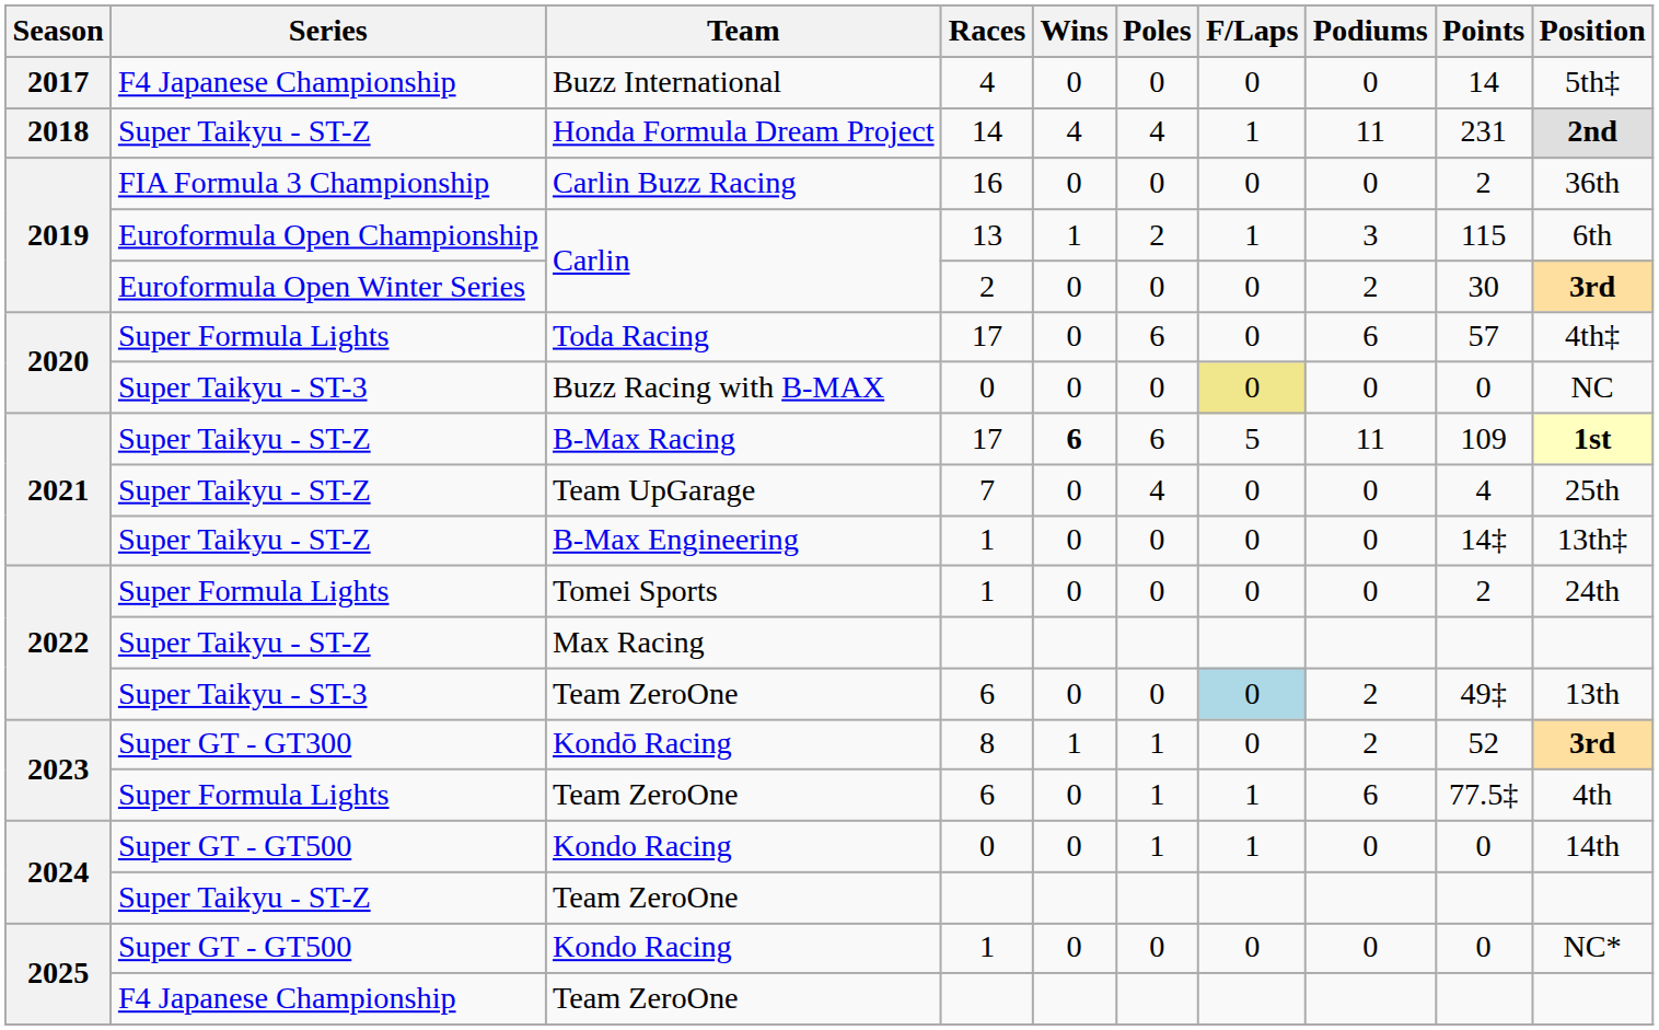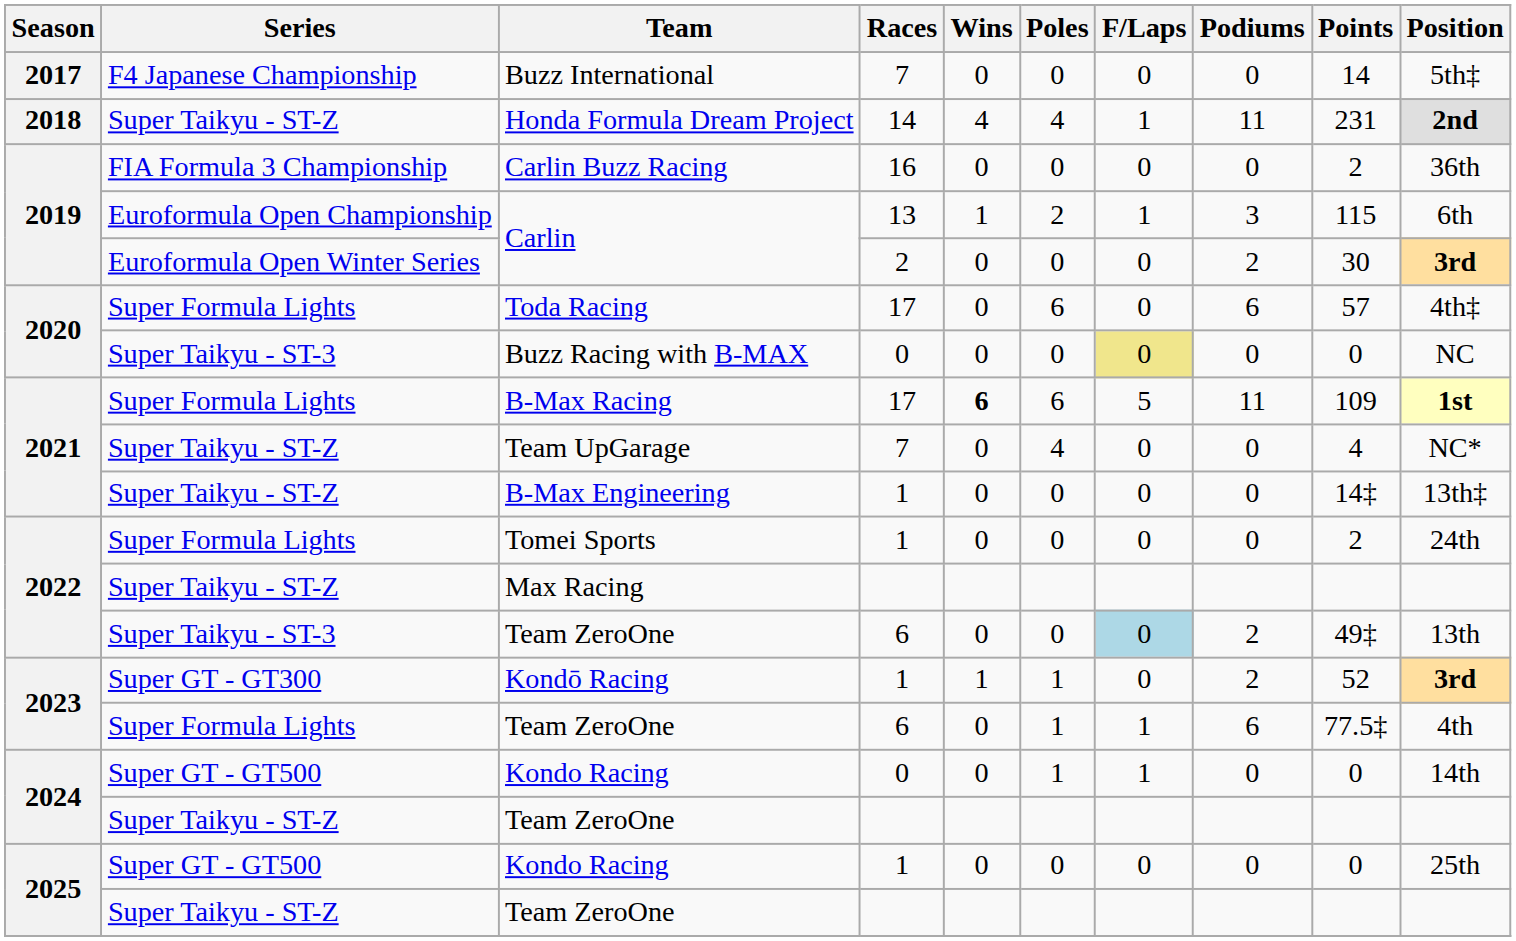 <table class="wikitable" style="font-size: 90%; text-align:center">
 <tr>
 <th>Season</th>
 <th>Series</th>
 <th>Team</th>
 <th>Races</th>
 <th>Wins</th>
 <th>Poles</th>
 <th>F/Laps</th>
 <th>Podiums</th>
 <th>Points</th>
 <th>Position</th>
 </tr>
 <tr>
 <th>2017</th>
 <td align=left><a href='#'>F4 Japanese Championship</a></td>
 <td align=left>Buzz International</td>
-<td>4</td>
+<td>7</td>
 <td>0</td>
 <td>0</td>
 <td>0</td>
 <td>0</td>
 <td>14</td>
 <td>5th‡</td>
 </tr>
 <tr>
 <th>2018</th>
 <td align=left><a href='#'>Super Taikyu - ST-Z</a></td>
 <td align=left><a href='#'>Honda Formula Dream Project</a></td>
 <td>14</td>
 <td>4</td>
 <td>4</td>
 <td>1</td>
 <td>11</td>
 <td>231</td>
 <td style="background:#DFDFDF;"><strong>2nd</strong></td>
 </tr>
 <tr>
 <th rowspan=3>2019</th>
 <td align=left><a href='#'>FIA Formula 3 Championship</a></td>
 <td align=left><a href='#'>Carlin Buzz Racing</a></td>
 <td>16</td>
 <td>0</td>
 <td>0</td>
 <td>0</td>
 <td>0</td>
 <td>2</td>
 <td>36th</td>
 </tr>
 <tr>
 <td align=left><a href='#'>Euroformula Open Championship</a></td>
 <td rowspan=2 align=left><a href='#'>Carlin</a></td>
 <td>13</td>
 <td>1</td>
 <td>2</td>
 <td>1</td>
 <td>3</td>
 <td>115</td>
 <td>6th</td>
 </tr>
 <tr>
 <td align=left><a href='#'>Euroformula Open Winter Series</a></td>
 <td>2</td>
 <td>0</td>
 <td>0</td>
 <td>0</td>
 <td>2</td>
 <td>30</td>
 <td style="background:#FFDF9F;"><strong>3rd</strong></td>
 </tr>
 <tr>
 <th rowspan=2>2020</th>
 <td align=left><a href='#'>Super Formula Lights</a></td>
 <td align=left><a href='#'>Toda Racing</a></td>
 <td>17</td>
 <td>0</td>
 <td>6</td>
 <td>0</td>
 <td>6</td>
 <td>57</td>
 <td>4th‡</td>
 </tr>
 <tr>
 <td align=left><a href='#'>Super Taikyu - ST-3</a></td>
 <td align=left>Buzz Racing with <a href='#'>B-MAX</a></td>
 <td>0</td>
 <td>0</td>
 <td>0</td>
 <td style="background: khaki;">0</td>
 <td>0</td>
 <td>0</td>
 <td>NC</td>
 </tr>
 <tr>
 <th rowspan="3">2021</th>
-<td align=left><a href='#'>Super Taikyu - ST-Z</a></td>
+<td align=left><a href='#'>Super Formula Lights</a></td>
 <td align=left><a href='#'>B-Max Racing</a></td>
 <td>17</td>
 <td><strong>6</strong></td>
 <td>6</td>
 <td>5</td>
 <td>11</td>
 <td>109</td>
 <td style="background:#FFFFBF;"><strong>1st</strong></td>
 </tr>
 <tr>
 <td align=left><a href='#'>Super Taikyu - ST-Z</a></td>
 <td align=left>Team UpGarage</td>
 <td>7</td>
 <td>0</td>
 <td>4</td>
 <td>0</td>
 <td>0</td>
 <td>4</td>
-<td>25th</td>
+<td>NC*</td>
 </tr>
 <tr>
 <td align=left><a href='#'>Super Taikyu - ST-Z</a></td>
 <td align=left><a href='#'>B-Max Engineering</a></td>
 <td>1</td>
 <td>0</td>
 <td>0</td>
 <td>0</td>
 <td>0</td>
 <td>14‡</td>
 <td>13th‡</td>
 </tr>
 <tr>
 <th rowspan="3">2022</th>
 <td align=left><a href='#'>Super Formula Lights</a></td>
 <td align=left>Tomei Sports</td>
 <td>1</td>
 <td>0</td>
 <td>0</td>
 <td>0</td>
 <td>0</td>
 <td>2</td>
 <td>24th</td>
 </tr>
 <tr>
 <td align=left><a href='#'>Super Taikyu - ST-Z</a></td>
 <td align=left>Max Racing</td>
 <td></td>
 <td></td>
 <td></td>
 <td></td>
 <td></td>
 <td></td>
 <td></td>
 </tr>
 <tr>
 <td align=left><a href='#'>Super Taikyu - ST-3</a></td>
 <td align=left>Team ZeroOne</td>
 <td>6</td>
 <td>0</td>
 <td>0</td>
 <td style="background: lightblue;">0</td>
 <td>2</td>
 <td>49‡</td>
 <td>13th</td>
 </tr>
 <tr>
 <th rowspan="2">2023</th>
 <td align=left><a href='#'>Super GT - GT300</a></td>
 <td align=left><a href='#'>Kondō Racing</a></td>
-<td>8</td>
+<td>1</td>
 <td>1</td>
 <td>1</td>
 <td>0</td>
 <td>2</td>
 <td>52</td>
 <td style="background:#FFDF9F;"><strong>3rd</strong></td>
 </tr>
 <tr>
 <td align=left><a href='#'>Super Formula Lights</a></td>
 <td align=left>Team ZeroOne</td>
 <td>6</td>
 <td>0</td>
 <td>1</td>
 <td>1</td>
 <td>6</td>
 <td>77.5‡</td>
 <td>4th</td>
 </tr>
 <tr>
 <th rowspan="2">2024</th>
 <td align=left><a href='#'>Super GT - GT500</a></td>
 <td align=left><a href='#'>Kondo Racing</a></td>
 <td>0</td>
 <td>0</td>
 <td>1</td>
 <td>1</td>
 <td>0</td>
 <td>0</td>
 <td>14th</td>
 </tr>
 <tr>
 <td align=left><a href='#'>Super Taikyu - ST-Z</a></td>
 <td align=left>Team ZeroOne</td>
 <td></td>
 <td></td>
 <td></td>
 <td></td>
 <td></td>
 <td></td>
 <td></td>
 </tr>
 <tr>
 <th rowspan=2>2025</th>
 <td align=left><a href='#'>Super GT - GT500</a></td>
 <td align=left><a href='#'>Kondo Racing</a></td>
 <td>1</td>
 <td>0</td>
 <td>0</td>
 <td>0</td>
 <td>0</td>
 <td>0</td>
-<td>NC*</td>
+<td>25th</td>
 </tr>
 <tr>
-<td align=left><a href='#'>F4 Japanese Championship</a></td>
+<td align=left><a href='#'>Super Taikyu - ST-Z</a></td>
 <td align=left>Team ZeroOne</td>
 <td></td>
 <td></td>
 <td></td>
 <td></td>
 <td></td>
 <td></td>
 <td></td>
 </tr>
 <tr>
 </tr>
 </table>
